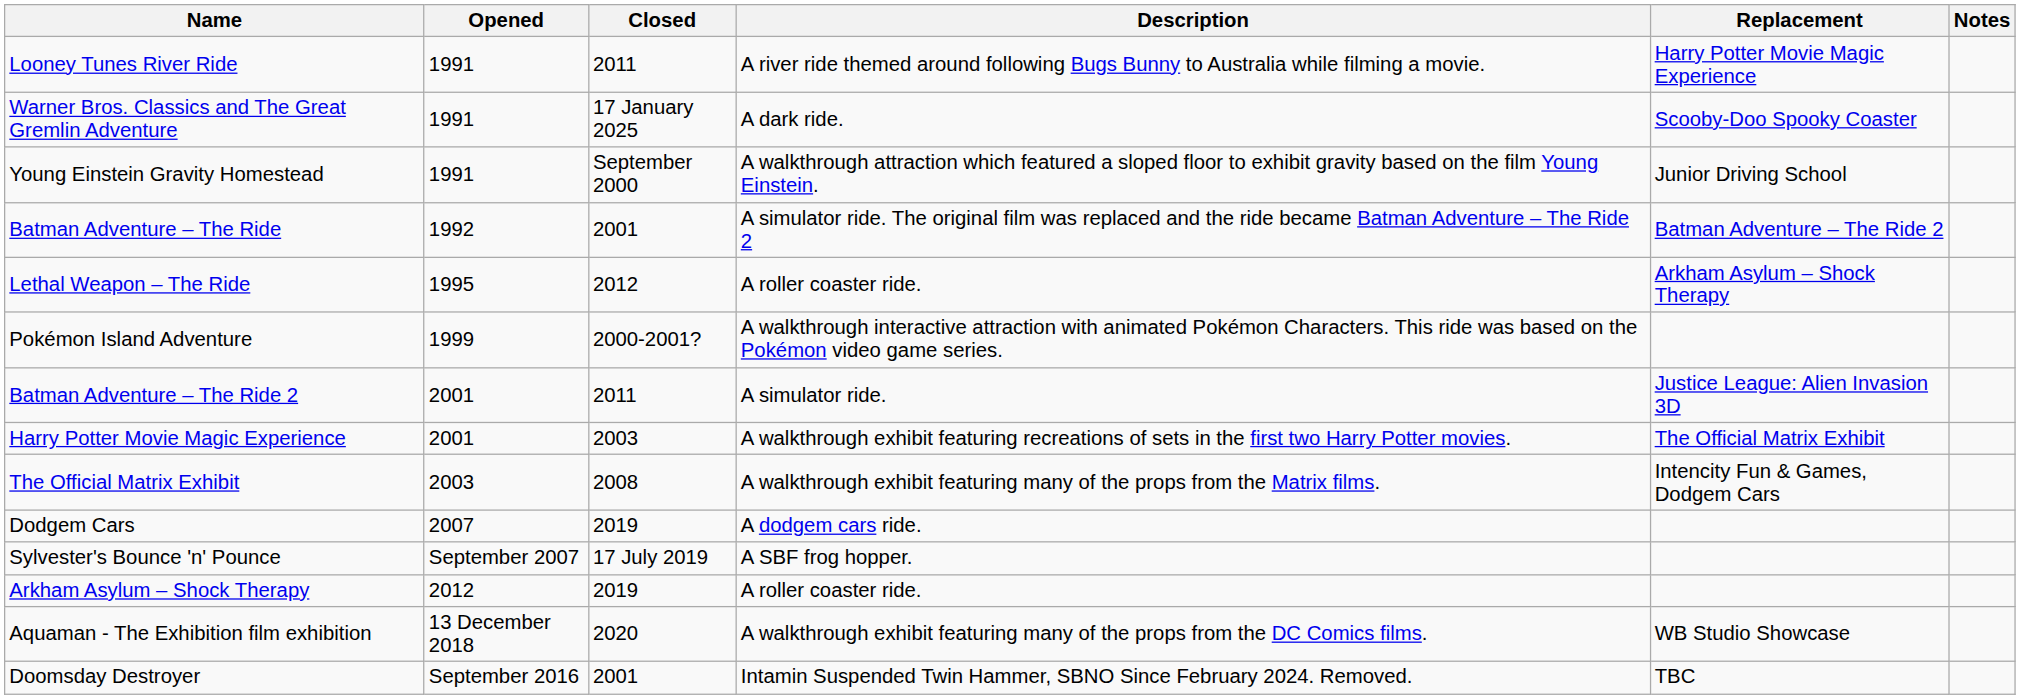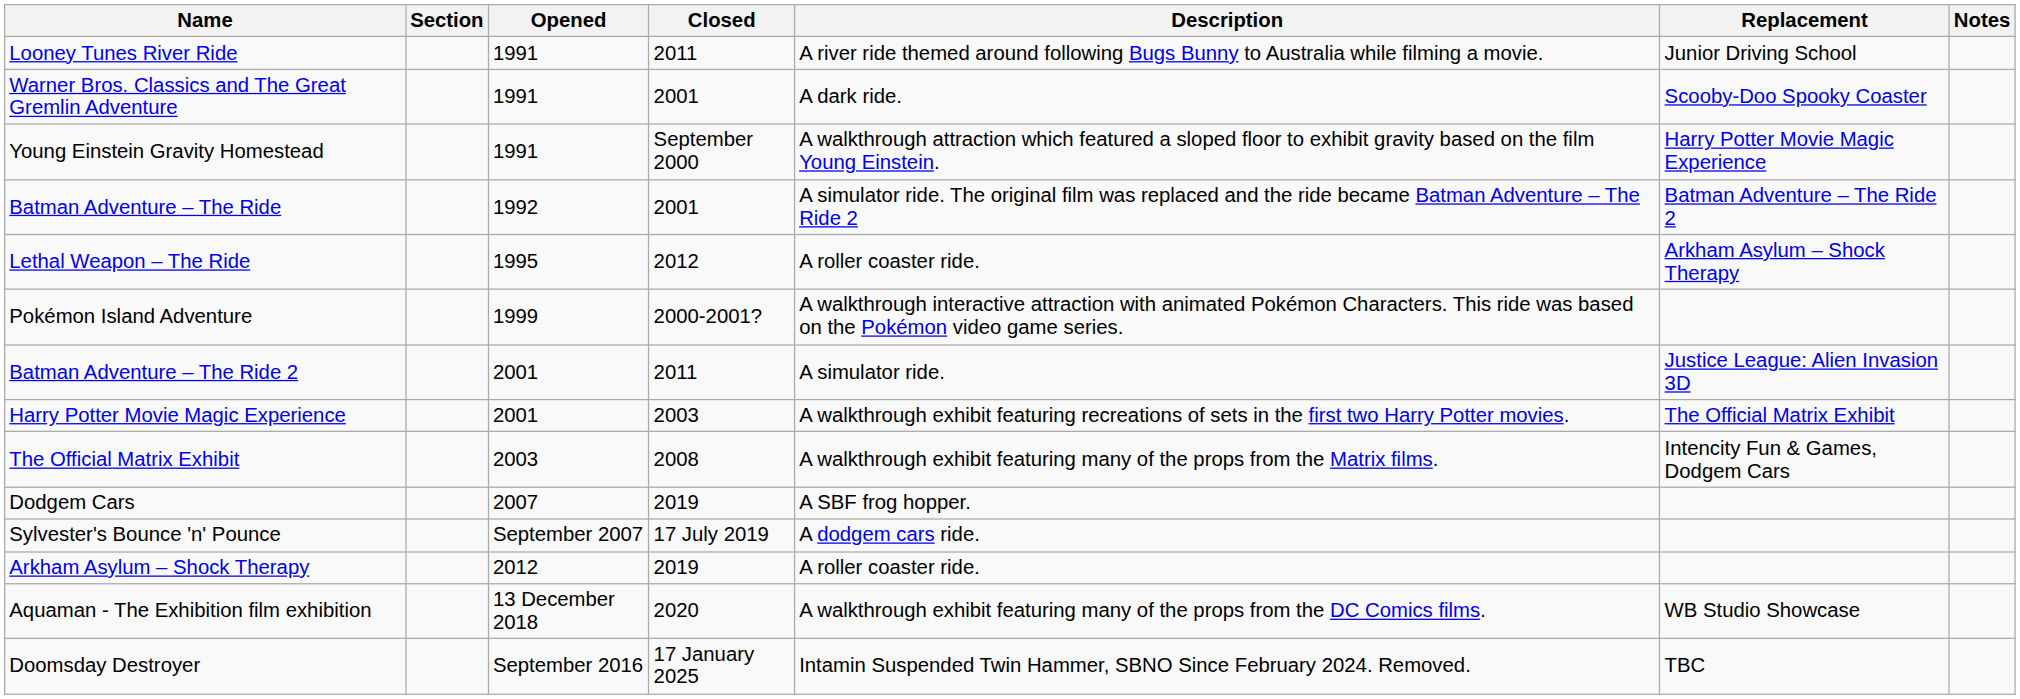 <table class="wikitable" width="100%">
 <tr>
 <th>Name</th>
+<th><strong>Section</strong></th>
 <th>Opened</th>
 <th>Closed</th>
 <th>Description</th>
 <th>Replacement</th>
 <th>Notes</th>
 </tr>
 <tr>
 <td><a href='#'>Looney Tunes River Ride</a></td>
+<td></td>
 <td>1991</td>
 <td>2011</td>
 <td>A river ride themed around following <a href='#'>Bugs Bunny</a> to Australia while filming a movie.</td>
-<td><a href='#'>Harry Potter Movie Magic Experience</a></td>
+<td>Junior Driving School</td>
 <td></td>
 </tr>
 <tr>
 <td><a href='#'>Warner Bros. Classics and The Great Gremlin Adventure</a></td>
+<td></td>
 <td>1991</td>
-<td>17 January 2025</td>
+<td>2001</td>
 <td>A dark ride.</td>
 <td><a href='#'>Scooby-Doo Spooky Coaster</a></td>
 <td></td>
 </tr>
 <tr>
 <td>Young Einstein Gravity Homestead</td>
+<td></td>
 <td>1991</td>
 <td>September 2000</td>
 <td>A walkthrough attraction which featured a sloped floor to exhibit gravity based on the film <a href='#'>Young Einstein</a>.</td>
-<td>Junior Driving School</td>
+<td><a href='#'>Harry Potter Movie Magic Experience</a></td>
 <td></td>
 </tr>
 <tr>
 <td><a href='#'>Batman Adventure – The Ride</a></td>
+<td></td>
 <td>1992</td>
 <td>2001</td>
 <td>A simulator ride. The original film was replaced and the ride became <a href='#'>Batman Adventure – The Ride 2</a></td>
 <td><a href='#'>Batman Adventure – The Ride 2</a></td>
 <td></td>
 </tr>
 <tr>
 <td><a href='#'>Lethal Weapon – The Ride</a></td>
+<td></td>
 <td>1995</td>
 <td>2012</td>
 <td>A roller coaster ride.</td>
 <td><a href='#'>Arkham Asylum – Shock Therapy</a></td>
 <td></td>
 </tr>
 <tr>
 <td>Pokémon Island Adventure</td>
+<td></td>
 <td>1999</td>
 <td>2000-2001?</td>
 <td>A walkthrough interactive attraction with animated Pokémon Characters. This ride was based on the <a href='#'>Pokémon</a> video game series.</td>
 <td></td>
 <td></td>
 </tr>
 <tr>
 <td><a href='#'>Batman Adventure – The Ride 2</a></td>
+<td></td>
 <td>2001</td>
 <td>2011</td>
 <td>A simulator ride.</td>
 <td><a href='#'>Justice League: Alien Invasion 3D</a></td>
 <td></td>
 </tr>
 <tr>
 <td><a href='#'>Harry Potter Movie Magic Experience</a></td>
+<td></td>
 <td>2001</td>
 <td>2003</td>
 <td>A walkthrough exhibit featuring recreations of sets in the <a href='#'>first two Harry Potter movies</a>.</td>
 <td><a href='#'>The Official Matrix Exhibit</a></td>
 <td></td>
 </tr>
 <tr>
 <td><a href='#'>The Official Matrix Exhibit</a></td>
+<td></td>
 <td>2003</td>
 <td>2008</td>
 <td>A walkthrough exhibit featuring many of the props from the <a href='#'>Matrix films</a>.</td>
 <td>Intencity Fun & Games, Dodgem Cars</td>
 <td></td>
 </tr>
 <tr>
 <td>Dodgem Cars</td>
+<td></td>
 <td>2007</td>
 <td>2019</td>
+<td>A SBF frog hopper.</td>
+<td></td>
+<td></td>
+</tr>
+<tr>
+<td>Sylvester's Bounce 'n' Pounce</td>
+<td></td>
+<td>September 2007</td>
+<td>17 July 2019</td>
 <td>A <a href='#'>dodgem cars</a> ride.</td>
 <td></td>
 <td></td>
 </tr>
 <tr>
-<td>Sylvester's Bounce 'n' Pounce</td>
-<td>September 2007</td>
-<td>17 July 2019</td>
-<td>A SBF frog hopper.</td>
+<td><a href='#'>Arkham Asylum – Shock Therapy</a></td>
 <td></td>
-<td></td>
-</tr>
-<tr>
-<td><a href='#'>Arkham Asylum – Shock Therapy</a></td>
 <td>2012</td>
 <td>2019</td>
 <td>A roller coaster ride.</td>
 <td></td>
 <td></td>
 </tr>
 <tr>
 <td>Aquaman - The Exhibition film exhibition</td>
+<td></td>
 <td>13 December 2018</td>
 <td>2020</td>
 <td>A walkthrough exhibit featuring many of the props from the <a href='#'>DC Comics films</a>.</td>
 <td>WB Studio Showcase</td>
 <td></td>
 </tr>
 <tr>
 <td>Doomsday Destroyer</td>
+<td></td>
 <td>September 2016</td>
-<td>2001</td>
+<td>17 January 2025</td>
 <td>Intamin Suspended Twin Hammer, SBNO Since February 2024. Removed.</td>
 <td>TBC</td>
 <td></td>
 </tr>
 </table>
